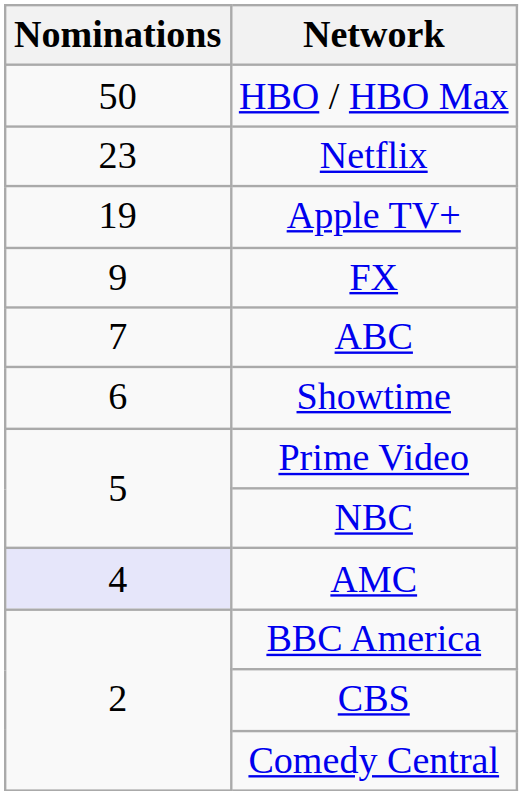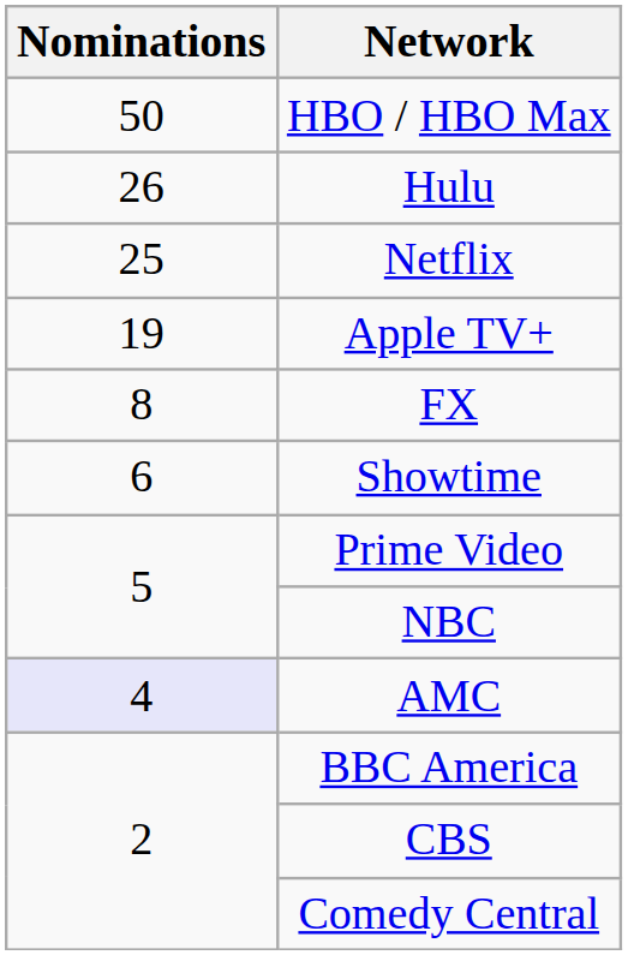 <table class="wikitable sortable" style="text-align: center; max-width:20em">
 <tr>
 <th scope="col">Nominations</th>
 <th scope="col">Network</th>
 </tr>
 <tr>
 <td scope="row">50</td>
 <td><a href='#'>HBO</a> / <a href='#'>HBO Max</a></td>
 </tr>
 <tr>
-<td scope="row">23</td>
+<td scope="row">26</td>
+<td><a href='#'>Hulu</a></td>
+</tr>
+<tr>
+<td scope="row">25</td>
 <td><a href='#'>Netflix</a></td>
 </tr>
 <tr>
 <td scope="row">19</td>
 <td><a href='#'>Apple TV+</a></td>
 </tr>
 <tr>
-<td scope="row">9</td>
+<td scope="row">8</td>
 <td><a href='#'>FX</a></td>
-</tr>
-<tr>
-<td scope="row">7</td>
-<td><a href='#'>ABC</a></td>
 </tr>
 <tr>
 <td scope="row">6</td>
 <td><a href='#'>Showtime</a></td>
 </tr>
 <tr>
 <td scope="row" rowspan="2" scope="row">5</td>
 <td><a href='#'>Prime Video</a></td>
 </tr>
 <tr>
 <td><a href='#'>NBC</a></td>
 </tr>
 <tr>
 <td scope="row" style="background: lavender;">4</td>
 <td><a href='#'>AMC</a></td>
 </tr>
 <tr>
 <td scope="row" rowspan="3" scope="row">2</td>
 <td><a href='#'>BBC America</a></td>
 </tr>
 <tr>
 <td><a href='#'>CBS</a></td>
 </tr>
 <tr>
 <td><a href='#'>Comedy Central</a></td>
 </tr>
 </table>
